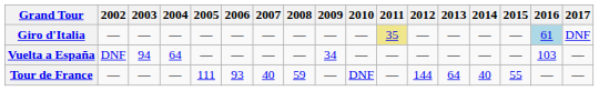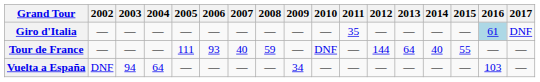 <table class="wikitable plainrowheaders">
 <tr>
 <th scope="col"><a href='#'>Grand Tour</a></th>
 <th scope="col">2002</th>
 <th scope="col">2003</th>
 <th scope="col">2004</th>
 <th scope="col">2005</th>
 <th scope="col">2006</th>
 <th scope="col">2007</th>
 <th scope="col">2008</th>
 <th scope="col">2009</th>
 <th scope="col">2010</th>
 <th scope="col">2011</th>
 <th scope="col">2012</th>
 <th scope="col">2013</th>
 <th scope="col">2014</th>
 <th scope="col">2015</th>
 <th scope="col">2016</th>
 <th scope="col">2017</th>
 </tr>
 <tr style="text-align:center;">
 <th scope="row"> <a href='#'>Giro d'Italia</a></th>
 <td>—</td>
 <td>—</td>
 <td>—</td>
 <td>—</td>
 <td>—</td>
 <td>—</td>
 <td>—</td>
 <td>—</td>
 <td>—</td>
-<td style="background: khaki;"><a href='#'>35</a></td>
+<td><a href='#'>35</a></td>
 <td>—</td>
 <td>—</td>
 <td>—</td>
 <td>—</td>
 <td style="background: lightblue;"><a href='#'>61</a></td>
 <td><a href='#'>DNF</a></td>
+</tr>
+<tr style="text-align:center;">
+<th scope="row"> <a href='#'>Tour de France</a></th>
+<td>—</td>
+<td>—</td>
+<td>—</td>
+<td><a href='#'>111</a></td>
+<td><a href='#'>93</a></td>
+<td><a href='#'>40</a></td>
+<td><a href='#'>59</a></td>
+<td>—</td>
+<td><a href='#'>DNF</a></td>
+<td>—</td>
+<td><a href='#'>144</a></td>
+<td><a href='#'>64</a></td>
+<td><a href='#'>40</a></td>
+<td><a href='#'>55</a></td>
+<td>—</td>
+<td>—</td>
 </tr>
 <tr style="text-align:center;">
 <th scope="row"> <a href='#'>Vuelta a España</a></th>
 <td><a href='#'>DNF</a></td>
 <td><a href='#'>94</a></td>
 <td><a href='#'>64</a></td>
 <td>—</td>
 <td>—</td>
 <td>—</td>
 <td>—</td>
 <td><a href='#'>34</a></td>
 <td>—</td>
 <td>—</td>
 <td>—</td>
 <td>—</td>
 <td>—</td>
 <td>—</td>
 <td><a href='#'>103</a></td>
 <td>—</td>
 </tr>
-<tr style="text-align:center;">
-<th scope="row"> <a href='#'>Tour de France</a></th>
-<td>—</td>
-<td>—</td>
-<td>—</td>
-<td><a href='#'>111</a></td>
-<td><a href='#'>93</a></td>
-<td><a href='#'>40</a></td>
-<td><a href='#'>59</a></td>
-<td>—</td>
-<td><a href='#'>DNF</a></td>
-<td>—</td>
-<td><a href='#'>144</a></td>
-<td><a href='#'>64</a></td>
-<td><a href='#'>40</a></td>
-<td><a href='#'>55</a></td>
-<td>—</td>
-<td>—</td>
-</tr>
 </table>
